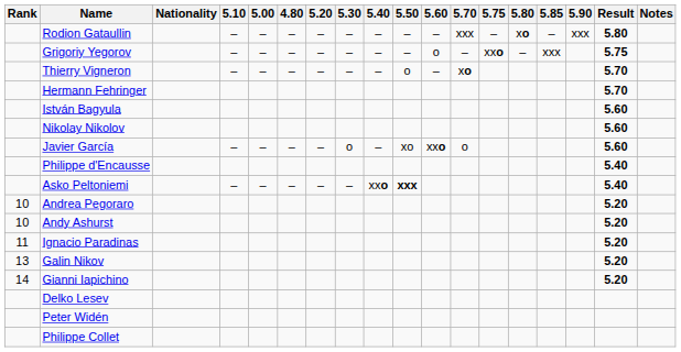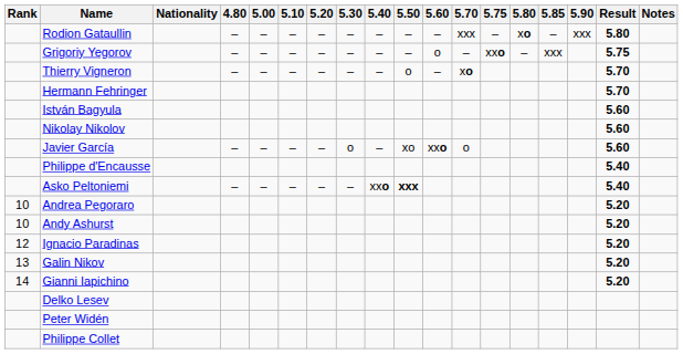 <table class="wikitable sortable" style="text-align:center">
 <tr>
 <th>Rank</th>
 <th>Name</th>
 <th>Nationality</th>
+<th>4.80</th>
+<th>5.00</th>
 <th>5.10</th>
-<th>5.00</th>
-<th>4.80</th>
 <th>5.20</th>
 <th>5.30</th>
 <th>5.40</th>
 <th>5.50</th>
 <th>5.60</th>
 <th>5.70</th>
 <th>5.75</th>
 <th>5.80</th>
 <th>5.85</th>
 <th>5.90</th>
 <th>Result</th>
 <th>Notes</th>
 </tr>
 <tr>
 <td></td>
 <td align="left"><a href='#'>Rodion Gataullin</a></td>
 <td align=left></td>
 <td>–</td>
 <td>–</td>
 <td>–</td>
 <td>–</td>
 <td>–</td>
 <td>–</td>
 <td>–</td>
 <td>–</td>
 <td>xxx</td>
 <td>–</td>
 <td>x<strong>o</strong></td>
 <td>–</td>
 <td>xxx</td>
 <td><strong>5.80</strong></td>
 <td></td>
 </tr>
 <tr>
 <td></td>
 <td align="left"><a href='#'>Grigoriy Yegorov</a></td>
 <td align=left></td>
 <td>–</td>
 <td>–</td>
 <td>–</td>
 <td>–</td>
 <td>–</td>
 <td>–</td>
 <td>–</td>
 <td>o</td>
 <td>–</td>
 <td>xx<strong>o</strong></td>
 <td>–</td>
 <td>xxx</td>
 <td></td>
 <td><strong>5.75</strong></td>
 <td></td>
 </tr>
 <tr>
 <td></td>
 <td align="left"><a href='#'>Thierry Vigneron</a></td>
 <td align=left></td>
 <td>–</td>
 <td>–</td>
 <td>–</td>
 <td>–</td>
 <td>–</td>
 <td>–</td>
 <td>o</td>
 <td>–</td>
 <td>x<strong>o</strong></td>
 <td></td>
 <td></td>
 <td></td>
 <td></td>
 <td><strong>5.70</strong></td>
 <td></td>
 </tr>
 <tr>
 <td></td>
 <td align="left"><a href='#'>Hermann Fehringer</a></td>
 <td align=left></td>
 <td></td>
 <td></td>
 <td></td>
 <td></td>
 <td></td>
 <td></td>
 <td></td>
 <td></td>
 <td></td>
 <td></td>
 <td></td>
 <td></td>
 <td></td>
 <td><strong>5.70</strong></td>
 <td></td>
 </tr>
 <tr>
 <td></td>
 <td align="left"><a href='#'>István Bagyula</a></td>
 <td align=left></td>
 <td></td>
 <td></td>
 <td></td>
 <td></td>
 <td></td>
 <td></td>
 <td></td>
 <td></td>
 <td></td>
 <td></td>
 <td></td>
 <td></td>
 <td></td>
 <td><strong>5.60</strong></td>
 <td></td>
 </tr>
 <tr>
 <td></td>
 <td align="left"><a href='#'>Nikolay Nikolov</a></td>
 <td align=left></td>
 <td></td>
 <td></td>
 <td></td>
 <td></td>
 <td></td>
 <td></td>
 <td></td>
 <td></td>
 <td></td>
 <td></td>
 <td></td>
 <td></td>
 <td></td>
 <td><strong>5.60</strong></td>
 <td></td>
 </tr>
 <tr>
 <td></td>
 <td align="left"><a href='#'>Javier García</a></td>
 <td align=left></td>
 <td>–</td>
 <td>–</td>
 <td>–</td>
 <td>–</td>
 <td>o</td>
 <td>–</td>
 <td>xo</td>
 <td>xx<strong>o</strong></td>
 <td>o</td>
 <td></td>
 <td></td>
 <td></td>
 <td></td>
 <td><strong>5.60</strong></td>
 <td></td>
 </tr>
 <tr>
 <td></td>
 <td align="left"><a href='#'>Philippe d'Encausse</a></td>
 <td align=left></td>
 <td></td>
 <td></td>
 <td></td>
 <td></td>
 <td></td>
 <td></td>
 <td></td>
 <td></td>
 <td></td>
 <td></td>
 <td></td>
 <td></td>
 <td></td>
 <td><strong>5.40</strong></td>
 <td></td>
 </tr>
 <tr>
 <td></td>
 <td align="left"><a href='#'>Asko Peltoniemi</a></td>
 <td align=left></td>
 <td>–</td>
 <td>–</td>
 <td>–</td>
 <td>–</td>
 <td>–</td>
 <td>xx<strong>o</strong></td>
 <td><strong>xxx</strong></td>
 <td></td>
 <td></td>
 <td></td>
 <td></td>
 <td></td>
 <td></td>
 <td><strong>5.40</strong></td>
 <td></td>
 </tr>
 <tr>
 <td>10</td>
 <td align="left"><a href='#'>Andrea Pegoraro</a></td>
 <td align=left></td>
 <td></td>
 <td></td>
 <td></td>
 <td></td>
 <td></td>
 <td></td>
 <td></td>
 <td></td>
 <td></td>
 <td></td>
 <td></td>
 <td></td>
 <td></td>
 <td><strong>5.20</strong></td>
 <td></td>
 </tr>
 <tr>
 <td>10</td>
 <td align="left"><a href='#'>Andy Ashurst</a></td>
 <td align=left></td>
 <td></td>
 <td></td>
 <td></td>
 <td></td>
 <td></td>
 <td></td>
 <td></td>
 <td></td>
 <td></td>
 <td></td>
 <td></td>
 <td></td>
 <td></td>
 <td><strong>5.20</strong></td>
 <td></td>
 </tr>
 <tr>
-<td>11</td>
+<td>12</td>
 <td align="left"><a href='#'>Ignacio Paradinas</a></td>
 <td align=left></td>
 <td></td>
 <td></td>
 <td></td>
 <td></td>
 <td></td>
 <td></td>
 <td></td>
 <td></td>
 <td></td>
 <td></td>
 <td></td>
 <td></td>
 <td></td>
 <td><strong>5.20</strong></td>
 <td></td>
 </tr>
 <tr>
 <td>13</td>
 <td align="left"><a href='#'>Galin Nikov</a></td>
 <td align=left></td>
 <td></td>
 <td></td>
 <td></td>
 <td></td>
 <td></td>
 <td></td>
 <td></td>
 <td></td>
 <td></td>
 <td></td>
 <td></td>
 <td></td>
 <td></td>
 <td><strong>5.20</strong></td>
 <td></td>
 </tr>
 <tr>
 <td>14</td>
 <td align="left"><a href='#'>Gianni Iapichino</a></td>
 <td align=left></td>
 <td></td>
 <td></td>
 <td></td>
 <td></td>
 <td></td>
 <td></td>
 <td></td>
 <td></td>
 <td></td>
 <td></td>
 <td></td>
 <td></td>
 <td></td>
 <td><strong>5.20</strong></td>
 <td></td>
 </tr>
 <tr>
 <td></td>
 <td align="left"><a href='#'>Delko Lesev</a></td>
 <td align=left></td>
 <td></td>
 <td></td>
 <td></td>
 <td></td>
 <td></td>
 <td></td>
 <td></td>
 <td></td>
 <td></td>
 <td></td>
 <td></td>
 <td></td>
 <td></td>
 <td><strong></strong></td>
 <td></td>
 </tr>
 <tr>
 <td></td>
 <td align="left"><a href='#'>Peter Widén</a></td>
 <td align=left></td>
 <td></td>
 <td></td>
 <td></td>
 <td></td>
 <td></td>
 <td></td>
 <td></td>
 <td></td>
 <td></td>
 <td></td>
 <td></td>
 <td></td>
 <td></td>
 <td><strong></strong></td>
 <td></td>
 </tr>
 <tr>
 <td></td>
 <td align="left"><a href='#'>Philippe Collet</a></td>
 <td align=left></td>
 <td></td>
 <td></td>
 <td></td>
 <td></td>
 <td></td>
 <td></td>
 <td></td>
 <td></td>
 <td></td>
 <td></td>
 <td></td>
 <td></td>
 <td></td>
 <td><strong></strong></td>
 <td></td>
 </tr>
 </table>
